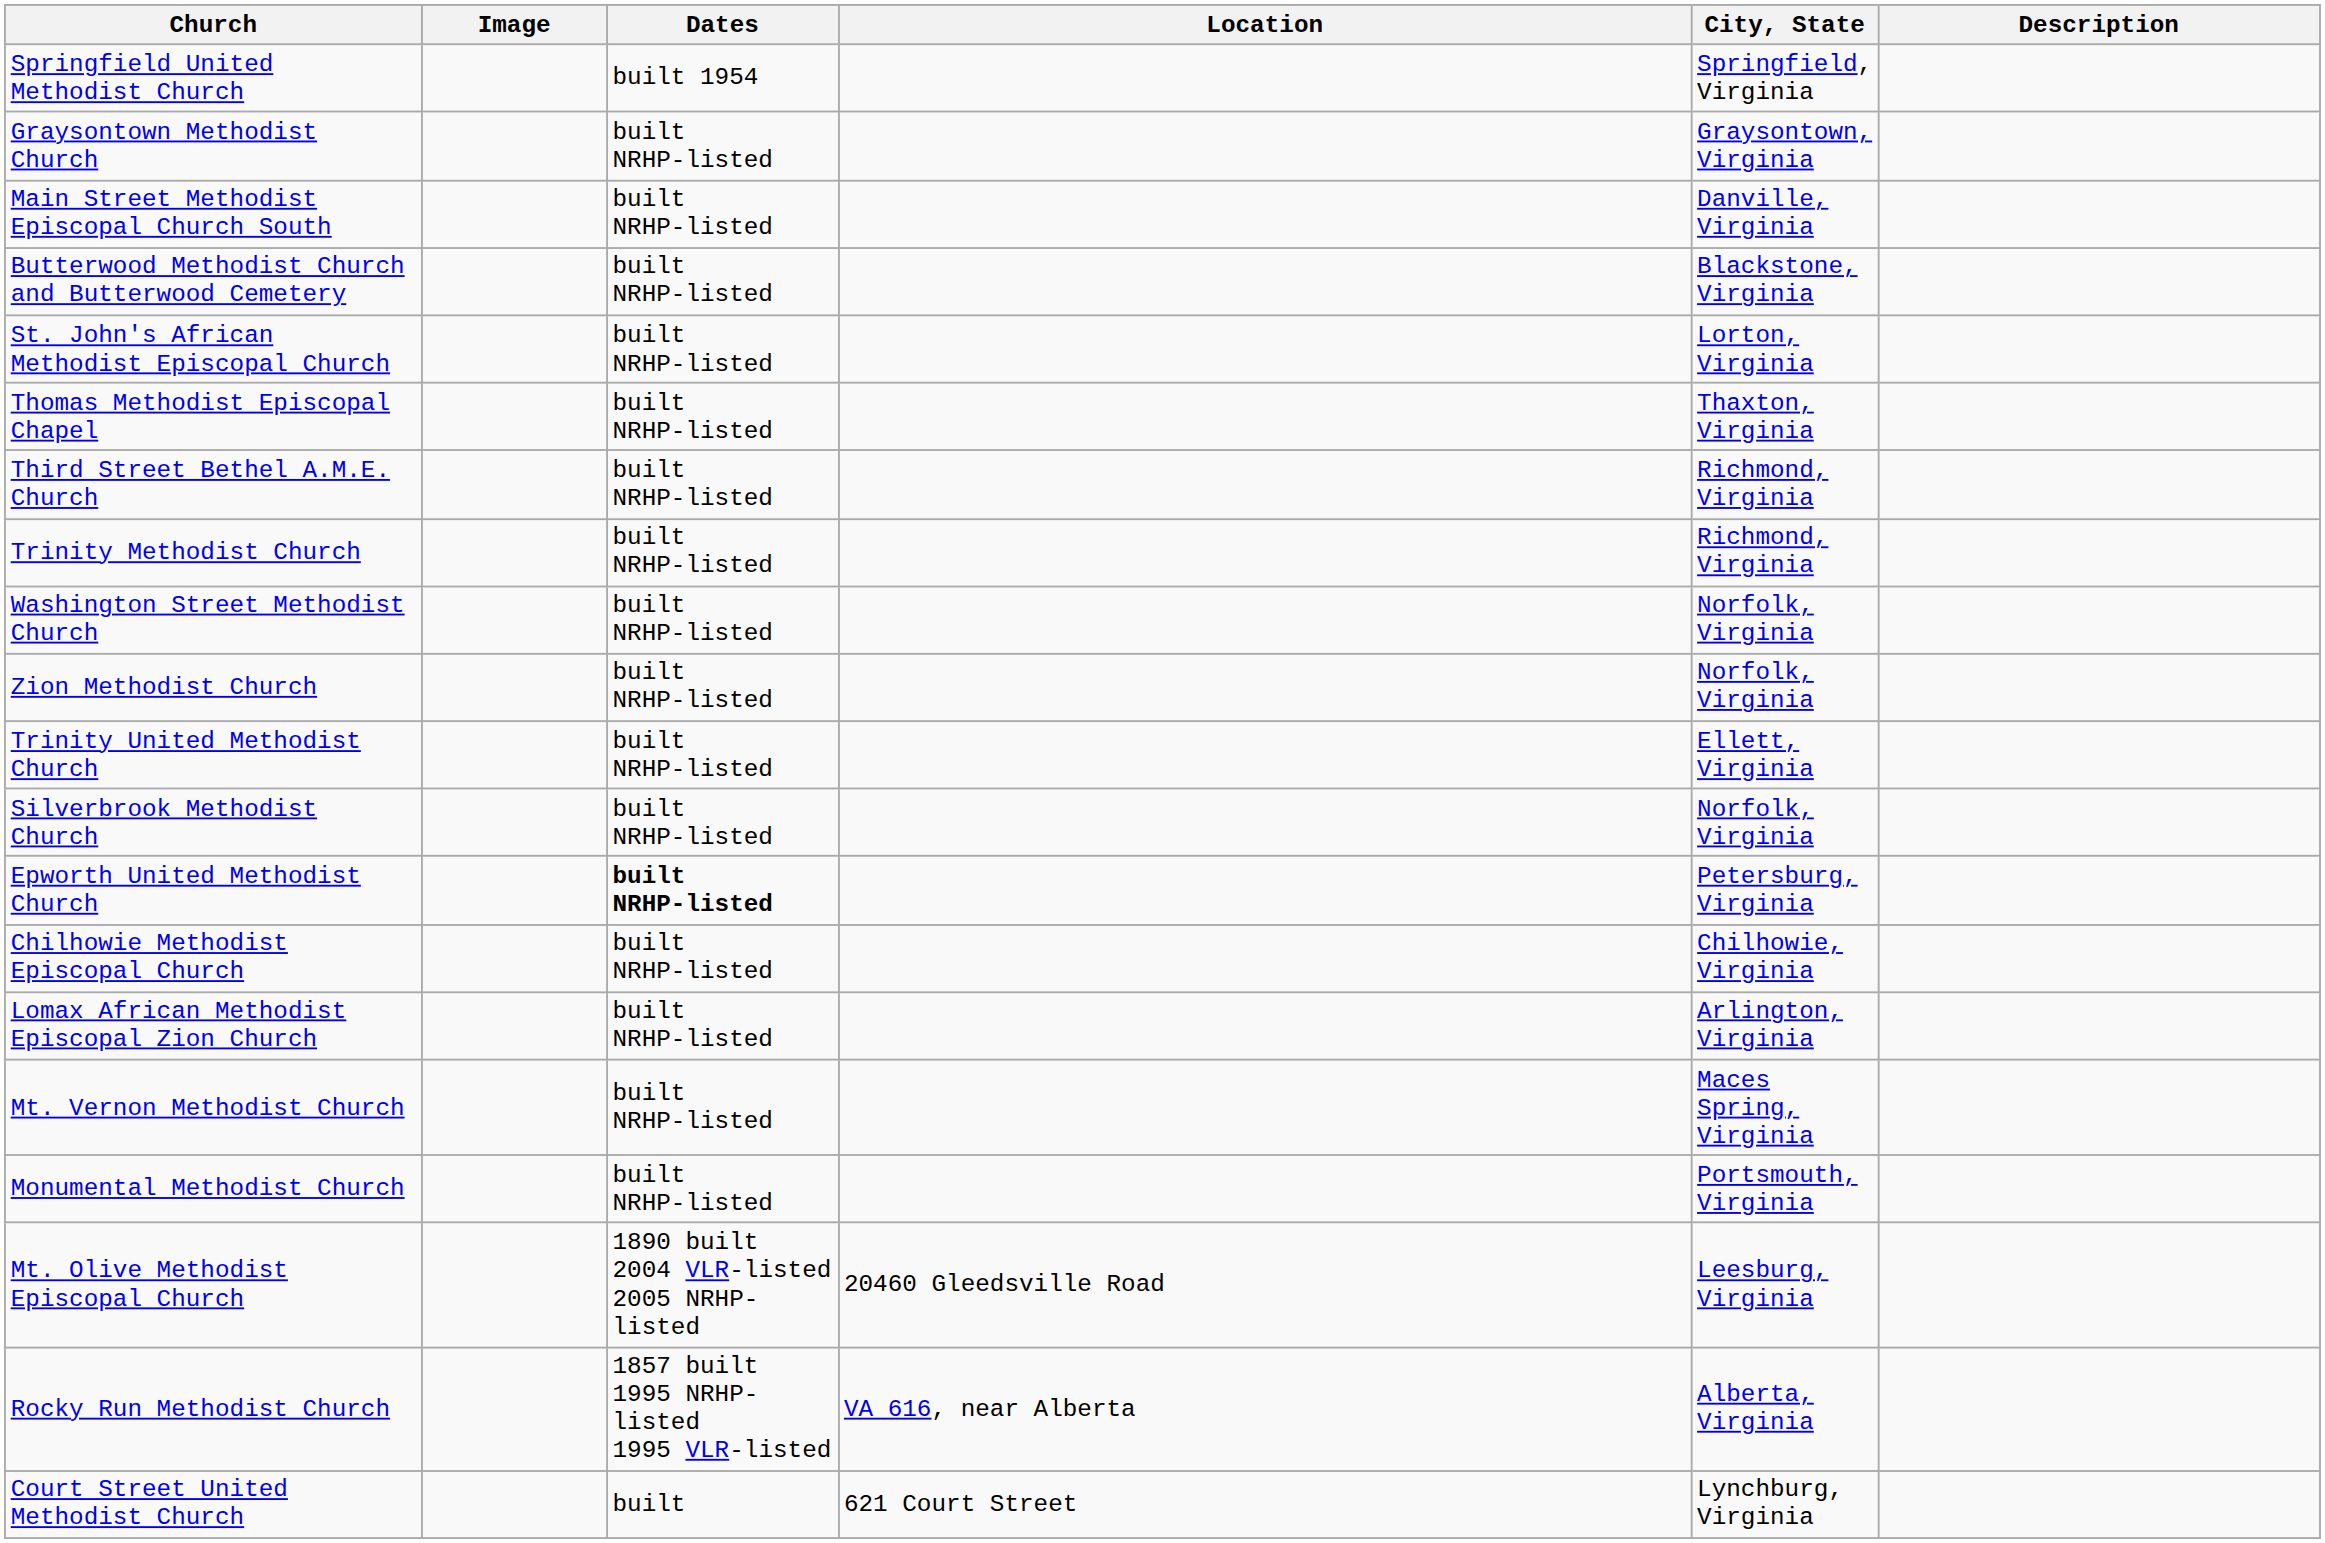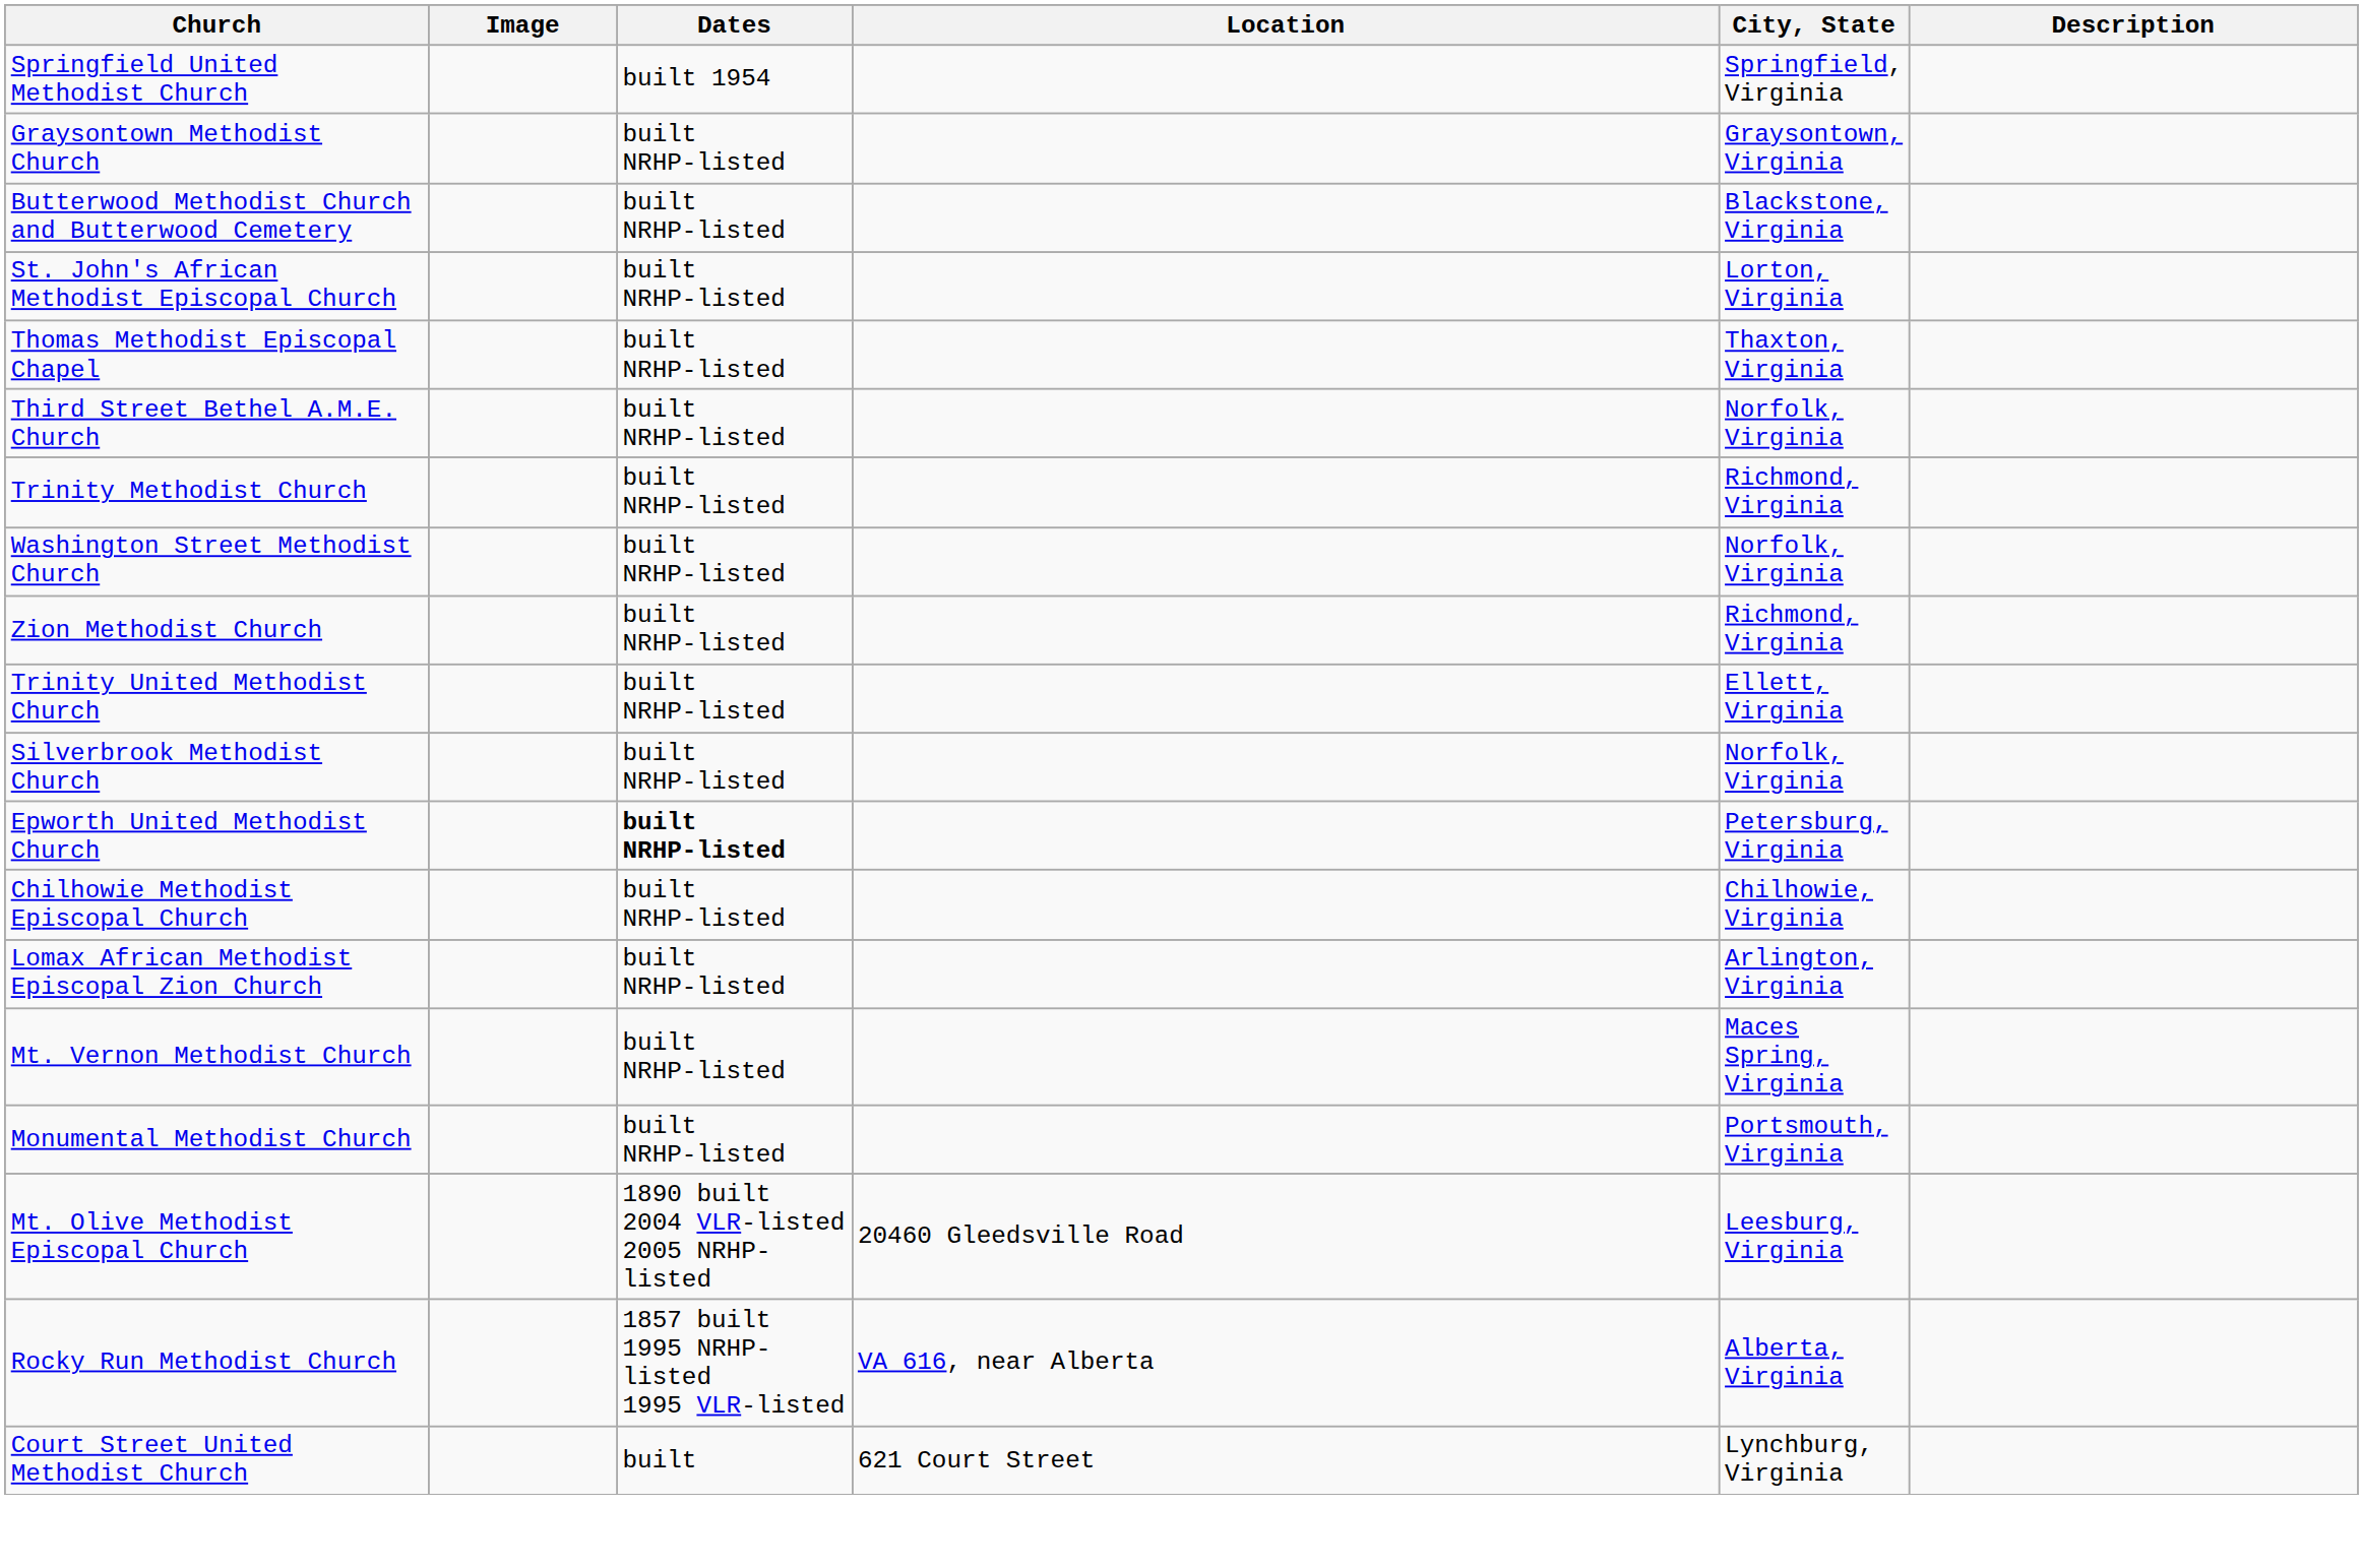 <table class="wikitable sortable" style="width:98%">
 <tr>
 <th style="width:18%;"><strong>Church</strong></th>
 <th style="width:8%;" class="unsortable"><strong>Image</strong></th>
 <th style="width:10%;"><strong>Dates</strong></th>
 <th><strong>Location</strong></th>
 <th style="width:8%;"><strong>City, State</strong></th>
 <th class="unsortable"><strong>Description</strong></th>
 </tr>
 <tr>
 <td><a href='#'>Springfield United Methodist Church</a></td>
 <td></td>
 <td>built 1954</td>
 <td></td>
 <td><a href='#'>Springfield</a>, Virginia</td>
 <td></td>
 </tr>
 <tr>
 <td><a href='#'>Graysontown Methodist Church</a></td>
 <td></td>
 <td>built<br> NRHP-listed</td>
 <td></td>
 <td><a href='#'>Graysontown, Virginia</a></td>
-<td></td>
-</tr>
-<tr>
-<td><a href='#'>Main Street Methodist Episcopal Church South</a></td>
-<td></td>
-<td>built<br> NRHP-listed</td>
-<td></td>
-<td><a href='#'>Danville, Virginia</a></td>
 <td></td>
 </tr>
 <tr>
 <td><a href='#'>Butterwood Methodist Church and Butterwood Cemetery</a></td>
 <td></td>
 <td>built<br> NRHP-listed</td>
 <td></td>
 <td><a href='#'>Blackstone, Virginia</a></td>
 <td></td>
 </tr>
 <tr>
 <td><a href='#'>St. John's African Methodist Episcopal Church</a></td>
 <td></td>
 <td>built<br> NRHP-listed</td>
 <td></td>
 <td><a href='#'>Lorton, Virginia</a></td>
 <td></td>
 </tr>
 <tr>
 <td><a href='#'>Thomas Methodist Episcopal Chapel</a></td>
 <td></td>
 <td>built<br> NRHP-listed</td>
 <td></td>
 <td><a href='#'>Thaxton, Virginia</a></td>
 <td></td>
 </tr>
 <tr>
 <td><a href='#'>Third Street Bethel A.M.E. Church</a></td>
 <td></td>
 <td>built<br> NRHP-listed</td>
 <td></td>
-<td><a href='#'>Richmond, Virginia</a></td>
+<td><a href='#'>Norfolk, Virginia</a></td>
 <td></td>
 </tr>
 <tr ->
 <td><a href='#'>Trinity Methodist Church</a></td>
 <td></td>
 <td>built<br> NRHP-listed</td>
 <td></td>
 <td><a href='#'>Richmond, Virginia</a></td>
 <td></td>
 </tr>
 <tr>
 <td><a href='#'>Washington Street Methodist Church</a></td>
 <td></td>
 <td>built<br> NRHP-listed</td>
 <td></td>
 <td><a href='#'>Norfolk, Virginia</a></td>
 <td></td>
 </tr>
 <tr>
 <td><a href='#'>Zion Methodist Church</a></td>
 <td></td>
 <td>built<br> NRHP-listed</td>
 <td></td>
-<td><a href='#'>Norfolk, Virginia</a></td>
+<td><a href='#'>Richmond, Virginia</a></td>
 <td></td>
 </tr>
 <tr>
 <td><a href='#'>Trinity United Methodist Church</a></td>
 <td></td>
 <td>built<br> NRHP-listed</td>
 <td></td>
 <td><a href='#'>Ellett, Virginia</a></td>
 <td></td>
 </tr>
 <tr>
 <td><a href='#'>Silverbrook Methodist Church</a></td>
 <td></td>
 <td>built<br> NRHP-listed</td>
 <td></td>
 <td><a href='#'>Norfolk, Virginia</a></td>
 <td></td>
 </tr>
 <tr>
 <td><a href='#'>Epworth United Methodist Church</a></td>
 <td></td>
 <td><strong>built<br> NRHP-listed</strong></td>
 <td></td>
 <td><a href='#'>Petersburg, Virginia</a></td>
 <td></td>
 </tr>
 <tr>
 <td><a href='#'>Chilhowie Methodist Episcopal Church</a></td>
 <td></td>
 <td>built<br> NRHP-listed</td>
 <td></td>
 <td><a href='#'>Chilhowie, Virginia</a></td>
 <td></td>
 </tr>
 <tr>
 <td><a href='#'>Lomax African Methodist Episcopal Zion Church</a></td>
 <td></td>
 <td>built<br> NRHP-listed</td>
 <td></td>
 <td><a href='#'>Arlington, Virginia</a></td>
 <td></td>
 </tr>
 <tr>
 <td><a href='#'>Mt. Vernon Methodist Church</a></td>
 <td></td>
 <td>built<br> NRHP-listed</td>
 <td></td>
 <td><a href='#'>Maces Spring, Virginia</a></td>
 <td></td>
 </tr>
 <tr>
 <td><a href='#'>Monumental Methodist Church</a></td>
 <td></td>
 <td>built<br> NRHP-listed</td>
 <td></td>
 <td><a href='#'>Portsmouth, Virginia</a></td>
 <td></td>
 </tr>
 <tr>
 <td><a href='#'>Mt. Olive Methodist Episcopal Church</a></td>
 <td></td>
 <td>1890 built<br>2004 <a href='#'>VLR</a>-listed<br>2005 NRHP-listed</td>
 <td>20460 Gleedsville Road</td>
 <td><a href='#'>Leesburg, Virginia</a></td>
 <td></td>
 </tr>
 <tr>
 <td><a href='#'>Rocky Run Methodist Church</a></td>
 <td></td>
 <td>1857 built<br>1995 NRHP-listed<br>1995 <a href='#'>VLR</a>-listed</td>
 <td><a href='#'>VA 616</a>, near Alberta</td>
 <td><a href='#'>Alberta, Virginia</a></td>
 <td></td>
 </tr>
 <tr>
 <td><a href='#'>Court Street United Methodist Church</a></td>
 <td></td>
 <td>built</td>
 <td>621 Court Street</td>
 <td>Lynchburg, Virginia</td>
 <td></td>
 </tr>
 <tr>
 </tr>
 </table>
